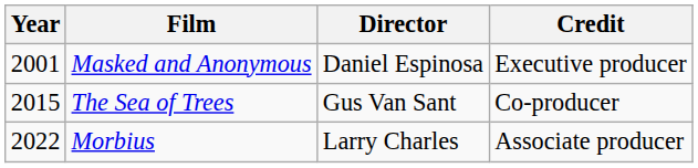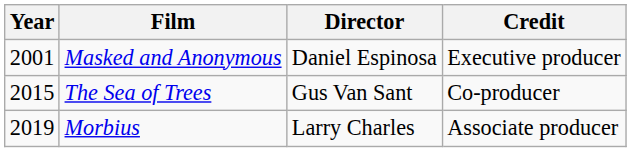 <table class="wikitable">
 <tr>
 <th>Year</th>
 <th>Film</th>
 <th>Director</th>
 <th>Credit</th>
 </tr>
 <tr>
 <td>2001</td>
 <td><em><a href='#'>Masked and Anonymous</a></em></td>
 <td>Daniel Espinosa</td>
 <td>Executive producer</td>
 </tr>
 <tr>
 <td>2015</td>
 <td><em><a href='#'>The Sea of Trees</a></em></td>
 <td>Gus Van Sant</td>
 <td>Co-producer</td>
 </tr>
 <tr>
-<td>2022</td>
+<td>2019</td>
 <td><em><a href='#'>Morbius</a></em></td>
 <td>Larry Charles</td>
 <td>Associate producer</td>
 </tr>
 </table>
